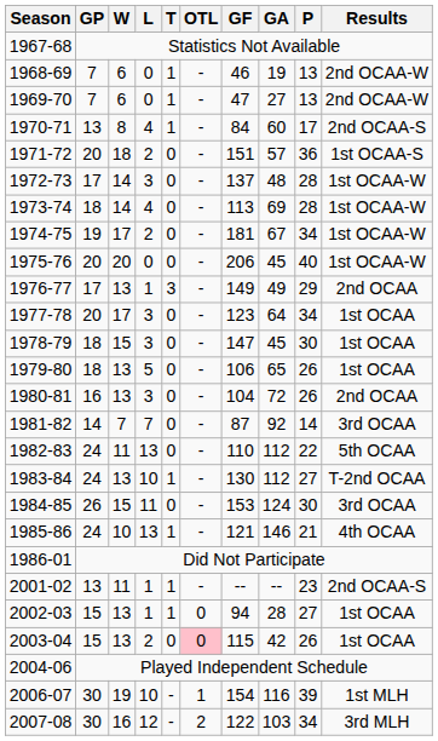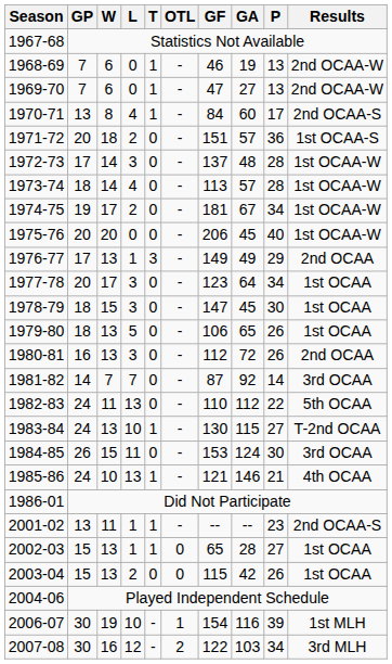 <table class="wikitable">
 <tr>
 <th>Season</th>
 <th>GP</th>
 <th>W</th>
 <th>L</th>
 <th>T</th>
 <th>OTL</th>
 <th>GF</th>
 <th>GA</th>
 <th>P</th>
 <th>Results</th>
 </tr>
 <tr align="center">
 <td>1967-68</td>
 <td colspan="11">Statistics Not Available</td>
 </tr>
 <tr align="center">
 <td>1968-69</td>
 <td>7</td>
 <td>6</td>
 <td>0</td>
 <td>1</td>
 <td>-</td>
 <td>46</td>
 <td>19</td>
 <td>13</td>
 <td>2nd OCAA-W</td>
 </tr>
 <tr align="center">
 <td>1969-70</td>
 <td>7</td>
 <td>6</td>
 <td>0</td>
 <td>1</td>
 <td>-</td>
 <td>47</td>
 <td>27</td>
 <td>13</td>
 <td>2nd OCAA-W</td>
 </tr>
 <tr align="center">
 <td>1970-71</td>
 <td>13</td>
 <td>8</td>
 <td>4</td>
 <td>1</td>
 <td>-</td>
 <td>84</td>
 <td>60</td>
 <td>17</td>
 <td>2nd OCAA-S</td>
 </tr>
 <tr align="center">
 <td>1971-72</td>
 <td>20</td>
 <td>18</td>
 <td>2</td>
 <td>0</td>
 <td>-</td>
 <td>151</td>
 <td>57</td>
 <td>36</td>
 <td>1st OCAA-S</td>
 </tr>
 <tr align="center">
 <td>1972-73</td>
 <td>17</td>
 <td>14</td>
 <td>3</td>
 <td>0</td>
 <td>-</td>
 <td>137</td>
 <td>48</td>
 <td>28</td>
 <td>1st OCAA-W</td>
 </tr>
 <tr align="center">
 <td>1973-74</td>
 <td>18</td>
 <td>14</td>
 <td>4</td>
 <td>0</td>
 <td>-</td>
 <td>113</td>
-<td>69</td>
+<td>57</td>
 <td>28</td>
 <td>1st OCAA-W</td>
 </tr>
 <tr align="center">
 <td>1974-75</td>
 <td>19</td>
 <td>17</td>
 <td>2</td>
 <td>0</td>
 <td>-</td>
 <td>181</td>
 <td>67</td>
 <td>34</td>
 <td>1st OCAA-W</td>
 </tr>
 <tr align="center">
 <td>1975-76</td>
 <td>20</td>
 <td>20</td>
 <td>0</td>
 <td>0</td>
 <td>-</td>
 <td>206</td>
 <td>45</td>
 <td>40</td>
 <td>1st OCAA-W</td>
 </tr>
 <tr align="center">
 <td>1976-77</td>
 <td>17</td>
 <td>13</td>
 <td>1</td>
 <td>3</td>
 <td>-</td>
 <td>149</td>
 <td>49</td>
 <td>29</td>
 <td>2nd OCAA</td>
 </tr>
 <tr align="center">
 <td>1977-78</td>
 <td>20</td>
 <td>17</td>
 <td>3</td>
 <td>0</td>
 <td>-</td>
 <td>123</td>
 <td>64</td>
 <td>34</td>
 <td>1st OCAA</td>
 </tr>
 <tr align="center">
 <td>1978-79</td>
 <td>18</td>
 <td>15</td>
 <td>3</td>
 <td>0</td>
 <td>-</td>
 <td>147</td>
 <td>45</td>
 <td>30</td>
 <td>1st OCAA</td>
 </tr>
 <tr align="center">
 <td>1979-80</td>
 <td>18</td>
 <td>13</td>
 <td>5</td>
 <td>0</td>
 <td>-</td>
 <td>106</td>
 <td>65</td>
 <td>26</td>
 <td>1st OCAA</td>
 </tr>
 <tr align="center">
 <td>1980-81</td>
 <td>16</td>
 <td>13</td>
 <td>3</td>
 <td>0</td>
 <td>-</td>
-<td>104</td>
+<td>112</td>
 <td>72</td>
 <td>26</td>
 <td>2nd OCAA</td>
 </tr>
 <tr align="center">
 <td>1981-82</td>
 <td>14</td>
 <td>7</td>
 <td>7</td>
 <td>0</td>
 <td>-</td>
 <td>87</td>
 <td>92</td>
 <td>14</td>
 <td>3rd OCAA</td>
 </tr>
 <tr align="center">
 <td>1982-83</td>
 <td>24</td>
 <td>11</td>
 <td>13</td>
 <td>0</td>
 <td>-</td>
 <td>110</td>
 <td>112</td>
 <td>22</td>
 <td>5th OCAA</td>
 </tr>
 <tr align="center">
 <td>1983-84</td>
 <td>24</td>
 <td>13</td>
 <td>10</td>
 <td>1</td>
 <td>-</td>
 <td>130</td>
-<td>112</td>
+<td>115</td>
 <td>27</td>
 <td>T-2nd OCAA</td>
 </tr>
 <tr align="center">
 <td>1984-85</td>
 <td>26</td>
 <td>15</td>
 <td>11</td>
 <td>0</td>
 <td>-</td>
 <td>153</td>
 <td>124</td>
 <td>30</td>
 <td>3rd OCAA</td>
 </tr>
 <tr align="center">
 <td>1985-86</td>
 <td>24</td>
 <td>10</td>
 <td>13</td>
 <td>1</td>
 <td>-</td>
 <td>121</td>
 <td>146</td>
 <td>21</td>
 <td>4th OCAA</td>
 </tr>
 <tr align="center">
 <td>1986-01</td>
 <td colspan="11">Did Not Participate</td>
 </tr>
 <tr align="center">
 <td>2001-02</td>
 <td>13</td>
 <td>11</td>
 <td>1</td>
 <td>1</td>
 <td>-</td>
 <td>--</td>
 <td>--</td>
 <td>23</td>
 <td>2nd OCAA-S</td>
 </tr>
 <tr align="center">
 <td>2002-03</td>
 <td>15</td>
 <td>13</td>
 <td>1</td>
 <td>1</td>
 <td>0</td>
-<td>94</td>
+<td>65</td>
 <td>28</td>
 <td>27</td>
 <td>1st OCAA</td>
 </tr>
 <tr align="center">
 <td>2003-04</td>
 <td>15</td>
 <td>13</td>
 <td>2</td>
 <td>0</td>
-<td style="background: pink;">0</td>
+<td>0</td>
 <td>115</td>
 <td>42</td>
 <td>26</td>
 <td>1st OCAA</td>
 </tr>
 <tr align="center">
 <td>2004-06</td>
 <td colspan="11">Played Independent Schedule</td>
 </tr>
 <tr align="center">
 <td>2006-07</td>
 <td>30</td>
 <td>19</td>
 <td>10</td>
 <td>-</td>
 <td>1</td>
 <td>154</td>
 <td>116</td>
 <td>39</td>
 <td>1st MLH</td>
 </tr>
 <tr align="center">
 <td>2007-08</td>
 <td>30</td>
 <td>16</td>
 <td>12</td>
 <td>-</td>
 <td>2</td>
 <td>122</td>
 <td>103</td>
 <td>34</td>
 <td>3rd MLH</td>
 </tr>
 </table>
